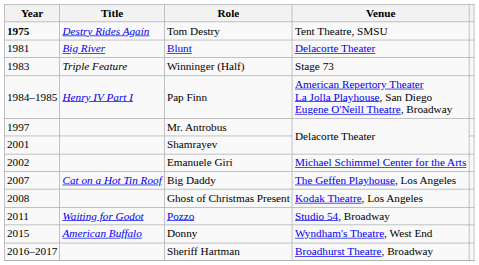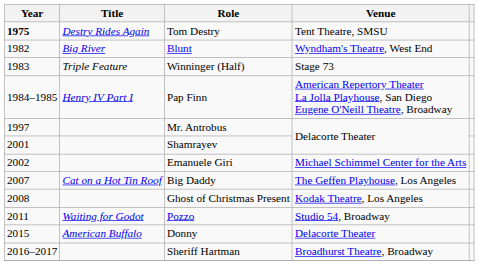 <table class="wikitable sortable plainrowheaders">
 <tr>
 <th scope="col">Year</th>
 <th scope="col">Title</th>
 <th scope="col">Role</th>
 <th scope="col">Venue</th>
 <th scope="col" class="unsortable"></th>
 </tr>
 <tr>
 <td><strong>1975</strong></td>
 <td><em><a href='#'>Destry Rides Again</a></em></td>
 <td>Tom Destry</td>
 <td>Tent Theatre, SMSU</td>
 <td style="text-align:center;"></td>
 </tr>
 <tr>
-<td>1981</td>
+<td>1982</td>
 <td><em><a href='#'>Big River</a></em></td>
 <td><a href='#'>Blunt</a></td>
-<td><a href='#'>Delacorte Theater</a></td>
+<td><a href='#'>Wyndham's Theatre</a>, West End</td>
 <td style="text-align:center;"></td>
 </tr>
 <tr>
 <td>1983</td>
 <td><em>Triple Feature</em></td>
 <td>Winninger (Half)</td>
 <td>Stage 73</td>
 <td style="text-align:center;"></td>
 </tr>
 <tr>
 <td>1984–1985</td>
 <td><em><a href='#'>Henry IV Part I</a></em></td>
 <td>Pap Finn</td>
 <td><a href='#'>American Repertory Theater</a><br><a href='#'>La Jolla Playhouse</a>, San Diego<br><a href='#'>Eugene O'Neill Theatre</a>, Broadway</td>
 <td style="text-align:center;"></td>
 </tr>
 <tr>
 <td>1997</td>
 <td></td>
 <td>Mr. Antrobus</td>
 <td rowspan="2">Delacorte Theater</td>
 <td style="text-align:center;"></td>
 </tr>
 <tr>
 <td>2001</td>
 <td></td>
 <td>Shamrayev</td>
 <td style="text-align:center;"></td>
 </tr>
 <tr>
 <td>2002</td>
 <td></td>
 <td>Emanuele Giri</td>
 <td><a href='#'>Michael Schimmel Center for the Arts</a></td>
 <td></td>
 </tr>
 <tr>
 <td>2007</td>
 <td><em><a href='#'>Cat on a Hot Tin Roof</a></em></td>
 <td>Big Daddy</td>
 <td><a href='#'>The Geffen Playhouse</a>, Los Angeles</td>
 <td></td>
 </tr>
 <tr>
 <td>2008</td>
 <td></td>
 <td>Ghost of Christmas Present</td>
 <td><a href='#'>Kodak Theatre</a>, Los Angeles</td>
 <td style="text-align:center;"></td>
 </tr>
 <tr>
 <td>2011</td>
 <td><em><a href='#'>Waiting for Godot</a></em></td>
 <td><a href='#'>Pozzo</a></td>
 <td><a href='#'>Studio 54</a>, Broadway</td>
 <td style="text-align:center;"></td>
 </tr>
 <tr>
 <td>2015</td>
 <td><em><a href='#'>American Buffalo</a></em></td>
 <td>Donny</td>
-<td><a href='#'>Wyndham's Theatre</a>, West End</td>
+<td><a href='#'>Delacorte Theater</a></td>
 <td style="text-align:center;"></td>
 </tr>
 <tr>
 <td>2016–2017</td>
 <td></td>
 <td>Sheriff Hartman</td>
 <td><a href='#'>Broadhurst Theatre</a>, Broadway</td>
 <td style="text-align:center;"></td>
 </tr>
 <tr>
 </tr>
 </table>
